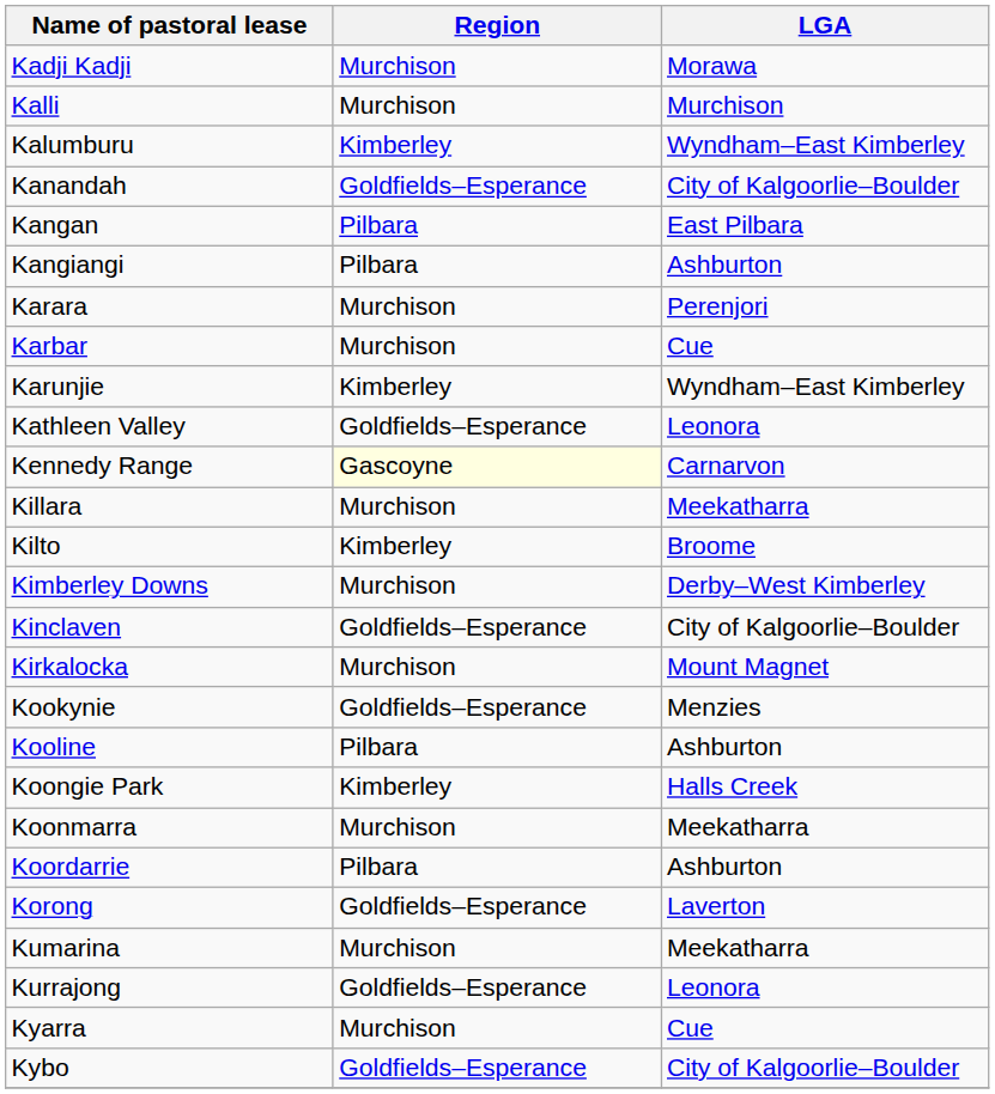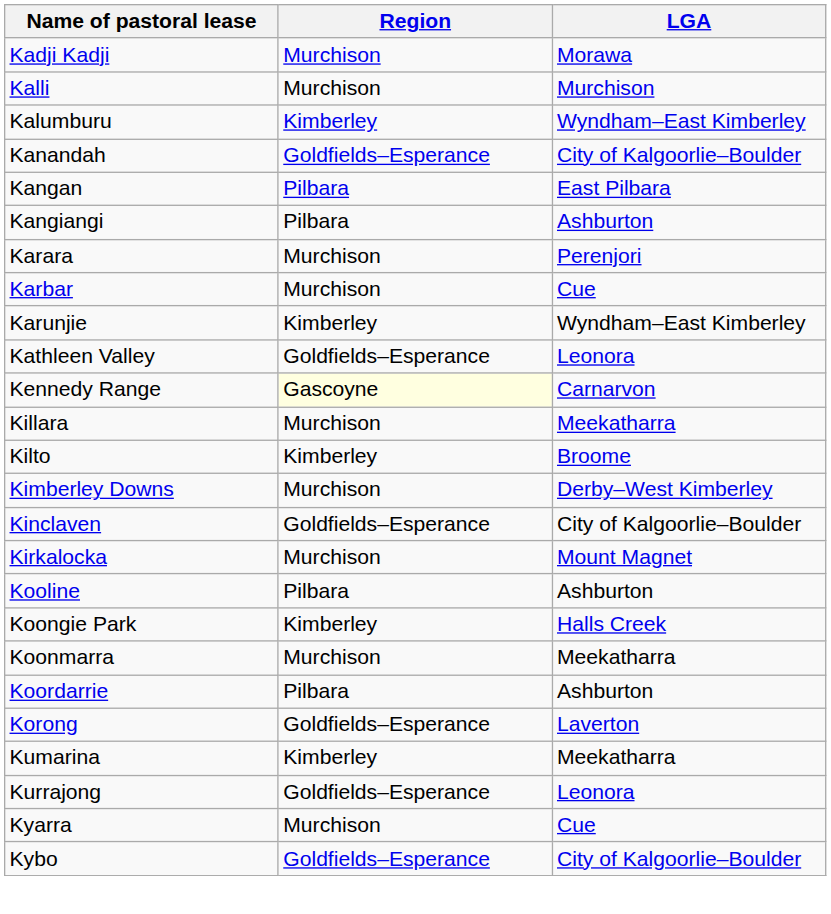 <table class="sortable wikitable">
 <tr>
 <th width="200">Name of pastoral lease</th>
 <th width="200"><a href='#'>Region</a></th>
 <th width="200"><a href='#'>LGA</a></th>
 </tr>
 <tr>
 <td><a href='#'>Kadji Kadji</a></td>
 <td><a href='#'>Murchison</a></td>
 <td><a href='#'>Morawa</a></td>
 </tr>
 <tr>
 <td><a href='#'>Kalli</a></td>
 <td>Murchison</td>
 <td><a href='#'>Murchison</a></td>
 </tr>
 <tr>
 <td>Kalumburu</td>
 <td><a href='#'>Kimberley</a></td>
 <td><a href='#'>Wyndham–East Kimberley</a></td>
 </tr>
 <tr>
 <td>Kanandah</td>
 <td><a href='#'>Goldfields–Esperance</a></td>
 <td><a href='#'>City of Kalgoorlie–Boulder</a></td>
 </tr>
 <tr>
 <td>Kangan</td>
 <td><a href='#'>Pilbara</a></td>
 <td><a href='#'>East Pilbara</a></td>
 </tr>
 <tr>
 <td>Kangiangi</td>
 <td>Pilbara</td>
 <td><a href='#'>Ashburton</a></td>
 </tr>
 <tr>
 <td>Karara</td>
 <td>Murchison</td>
 <td><a href='#'>Perenjori</a></td>
 </tr>
 <tr>
 <td><a href='#'>Karbar</a></td>
 <td>Murchison</td>
 <td><a href='#'>Cue</a></td>
 </tr>
 <tr>
 <td>Karunjie</td>
 <td>Kimberley</td>
 <td>Wyndham–East Kimberley</td>
 </tr>
 <tr>
 <td>Kathleen Valley</td>
 <td>Goldfields–Esperance</td>
 <td><a href='#'>Leonora</a></td>
 </tr>
 <tr>
 <td>Kennedy Range</td>
 <td style="background: lightyellow;">Gascoyne</td>
 <td><a href='#'>Carnarvon</a></td>
 </tr>
 <tr>
 <td>Killara</td>
 <td>Murchison</td>
 <td><a href='#'>Meekatharra</a></td>
 </tr>
 <tr>
 <td>Kilto</td>
 <td>Kimberley</td>
 <td><a href='#'>Broome</a></td>
 </tr>
 <tr>
 <td><a href='#'>Kimberley Downs</a></td>
 <td>Murchison</td>
 <td><a href='#'>Derby–West Kimberley</a></td>
 </tr>
 <tr>
 <td><a href='#'>Kinclaven</a></td>
 <td>Goldfields–Esperance</td>
 <td>City of Kalgoorlie–Boulder</td>
 </tr>
 <tr>
 <td><a href='#'>Kirkalocka</a></td>
 <td>Murchison</td>
 <td><a href='#'>Mount Magnet</a></td>
 </tr>
 <tr>
-<td>Kookynie</td>
-<td>Goldfields–Esperance</td>
-<td>Menzies</td>
-</tr>
-<tr>
 <td><a href='#'>Kooline</a></td>
 <td>Pilbara</td>
 <td>Ashburton</td>
 </tr>
 <tr>
 <td>Koongie Park</td>
 <td>Kimberley</td>
 <td><a href='#'>Halls Creek</a></td>
 </tr>
 <tr>
 <td>Koonmarra</td>
 <td>Murchison</td>
 <td>Meekatharra</td>
 </tr>
 <tr>
 <td><a href='#'>Koordarrie</a></td>
 <td>Pilbara</td>
 <td>Ashburton</td>
 </tr>
 <tr>
 <td><a href='#'>Korong</a></td>
 <td>Goldfields–Esperance</td>
 <td><a href='#'>Laverton</a></td>
 </tr>
 <tr>
 <td>Kumarina</td>
-<td>Murchison</td>
+<td>Kimberley</td>
 <td>Meekatharra</td>
 </tr>
 <tr>
 <td>Kurrajong</td>
 <td>Goldfields–Esperance</td>
 <td><a href='#'>Leonora</a></td>
 </tr>
 <tr>
 <td>Kyarra</td>
 <td>Murchison</td>
 <td><a href='#'>Cue</a></td>
 </tr>
 <tr>
 <td>Kybo</td>
 <td><a href='#'>Goldfields–Esperance</a></td>
 <td><a href='#'>City of Kalgoorlie–Boulder</a></td>
 </tr>
 <tr>
 </tr>
 </table>
